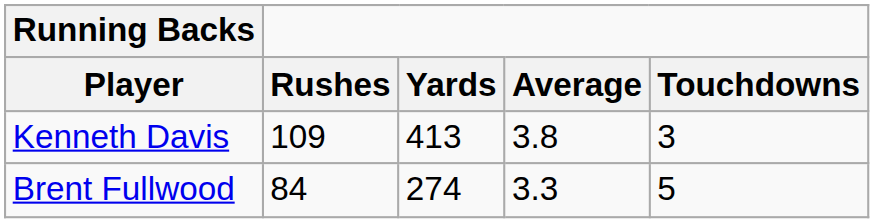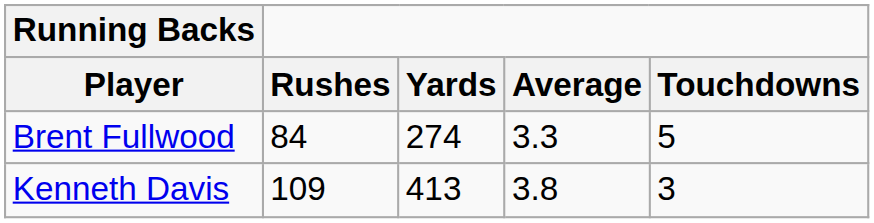 <table class="wikitable">
 <tr>
 <th>Running Backs</th>
 </tr>
 <tr>
 <th>Player</th>
 <th>Rushes</th>
 <th>Yards</th>
 <th>Average</th>
 <th>Touchdowns</th>
 </tr>
 <tr>
+<td><a href='#'>Brent Fullwood</a></td>
+<td>84</td>
+<td>274</td>
+<td>3.3</td>
+<td>5</td>
+</tr>
+<tr>
 <td><a href='#'>Kenneth Davis</a></td>
 <td>109</td>
 <td>413</td>
 <td>3.8</td>
 <td>3</td>
 </tr>
-<tr>
-<td><a href='#'>Brent Fullwood</a></td>
-<td>84</td>
-<td>274</td>
-<td>3.3</td>
-<td>5</td>
-</tr>
 </table>
